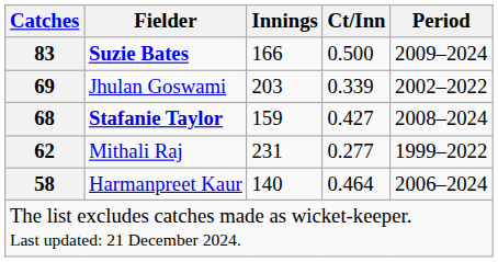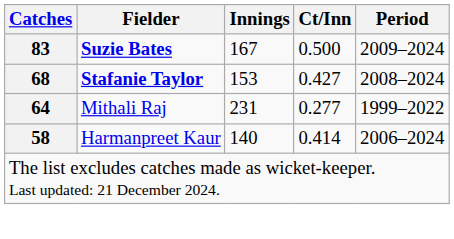 <table class="wikitable defaultcenter col2left">
 <tr>
 <th scope="col"><a href='#'>Catches</a></th>
 <th scope="col">Fielder</th>
 <th scope="col">Innings</th>
 <th scope="col">Ct/Inn</th>
 <th scope="col">Period</th>
 </tr>
 <tr>
 <th scope="row">83</th>
 <td> <strong><a href='#'>Suzie Bates</a></strong></td>
-<td>166</td>
+<td>167</td>
 <td>0.500</td>
 <td>2009–2024</td>
 </tr>
 <tr>
-<th scope="row">69</th>
-<td> <a href='#'>Jhulan Goswami</a></td>
-<td>203</td>
-<td>0.339</td>
-<td>2002–2022</td>
-</tr>
-<tr>
 <th scope="row">68</th>
 <td> <strong><a href='#'>Stafanie Taylor</a></strong></td>
-<td>159</td>
+<td>153</td>
 <td>0.427</td>
 <td>2008–2024</td>
 </tr>
 <tr>
-<th scope="row">62</th>
+<th scope="row">64</th>
 <td> <a href='#'>Mithali Raj</a></td>
 <td>231</td>
 <td>0.277</td>
 <td>1999–2022</td>
 </tr>
 <tr>
 <th scope="row">58</th>
 <td> <a href='#'>Harmanpreet Kaur</a></td>
 <td>140</td>
-<td>0.464</td>
+<td>0.414</td>
 <td>2006–2024</td>
 </tr>
 <tr>
 <td scope="row" colspan=5 style="text-align:left;">The list excludes catches made as wicket-keeper.<br><small> Last updated: 21 December 2024.</small></td>
 </tr>
 </table>
